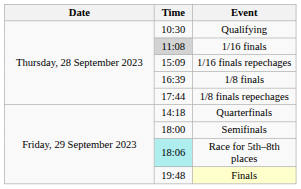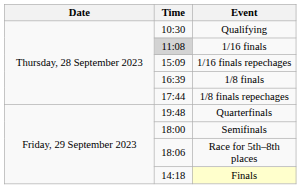 <table class = "wikitable" style="text-align:center;">
 <tr>
 <th width=220>Date</th>
 <th width=50>Time</th>
 <th width=150>Event</th>
 </tr>
 <tr>
 <td rowspan=5>Thursday, 28 September 2023</td>
 <td>10:30</td>
 <td>Qualifying</td>
 </tr>
 <tr>
 <td style="background: lightgrey;">11:08</td>
 <td>1/16 finals</td>
 </tr>
 <tr>
 <td>15:09</td>
 <td>1/16 finals repechages</td>
 </tr>
 <tr>
 <td>16:39</td>
 <td>1/8 finals</td>
 </tr>
 <tr>
 <td>17:44</td>
 <td>1/8 finals repechages</td>
 </tr>
 <tr>
 <td rowspan=4>Friday, 29 September 2023</td>
-<td>14:18</td>
+<td>19:48</td>
 <td>Quarterfinals</td>
 </tr>
 <tr>
 <td>18:00</td>
 <td>Semifinals</td>
 </tr>
 <tr>
-<td style="background: paleturquoise;">18:06</td>
+<td>18:06</td>
 <td>Race for 5th–8th places</td>
 </tr>
 <tr>
-<td>19:48</td>
+<td>14:18</td>
 <td bgcolor=ffffcc>Finals</td>
 </tr>
 </table>
